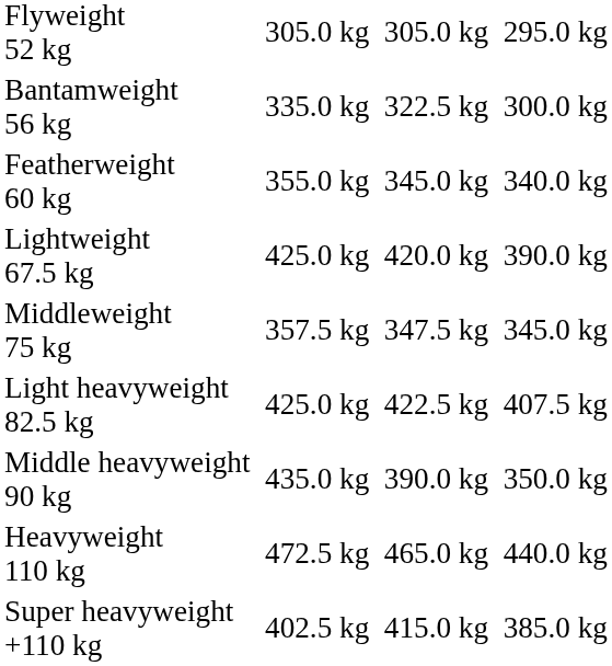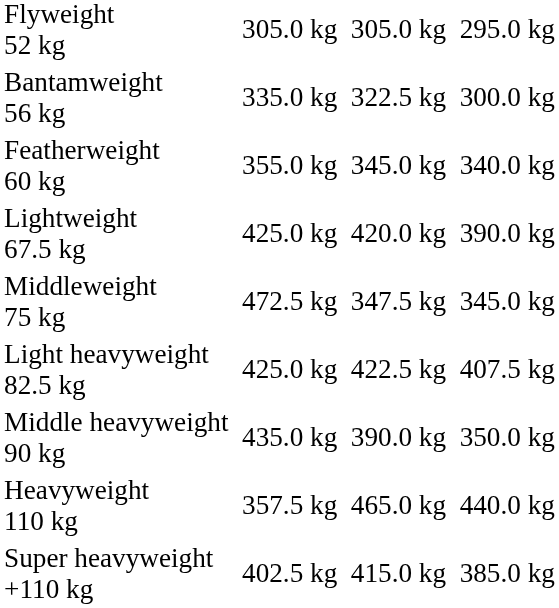 <table>
 <tr>
 <td>Flyweight<br>52 kg</td>
 <td></td>
 <td>305.0 kg</td>
 <td></td>
 <td>305.0 kg</td>
 <td></td>
 <td>295.0 kg</td>
 </tr>
 <tr>
 <td>Bantamweight<br>56 kg</td>
 <td></td>
 <td>335.0 kg</td>
 <td></td>
 <td>322.5 kg</td>
 <td></td>
 <td>300.0 kg</td>
 </tr>
 <tr>
 <td>Featherweight<br>60 kg</td>
 <td></td>
 <td>355.0 kg</td>
 <td></td>
 <td>345.0 kg</td>
 <td></td>
 <td>340.0 kg</td>
 </tr>
 <tr>
 <td>Lightweight<br>67.5 kg</td>
 <td></td>
 <td>425.0 kg</td>
 <td></td>
 <td>420.0 kg</td>
 <td></td>
 <td>390.0 kg</td>
 </tr>
 <tr>
 <td>Middleweight<br>75 kg</td>
 <td></td>
-<td>357.5 kg</td>
+<td>472.5 kg</td>
 <td></td>
 <td>347.5 kg</td>
 <td></td>
 <td>345.0 kg</td>
 </tr>
 <tr>
 <td>Light heavyweight<br>82.5 kg</td>
 <td></td>
 <td>425.0 kg</td>
 <td></td>
 <td>422.5 kg</td>
 <td></td>
 <td>407.5 kg</td>
 </tr>
 <tr>
 <td>Middle heavyweight<br>90 kg</td>
 <td></td>
 <td>435.0 kg</td>
 <td></td>
 <td>390.0 kg</td>
 <td></td>
 <td>350.0 kg</td>
 </tr>
 <tr>
 <td>Heavyweight<br>110 kg</td>
 <td></td>
-<td>472.5 kg</td>
+<td>357.5 kg</td>
 <td></td>
 <td>465.0 kg</td>
 <td></td>
 <td>440.0 kg</td>
 </tr>
 <tr>
 <td>Super heavyweight<br>+110 kg</td>
 <td></td>
 <td>402.5 kg</td>
 <td></td>
 <td>415.0 kg</td>
 <td></td>
 <td>385.0 kg</td>
 </tr>
 </table>
